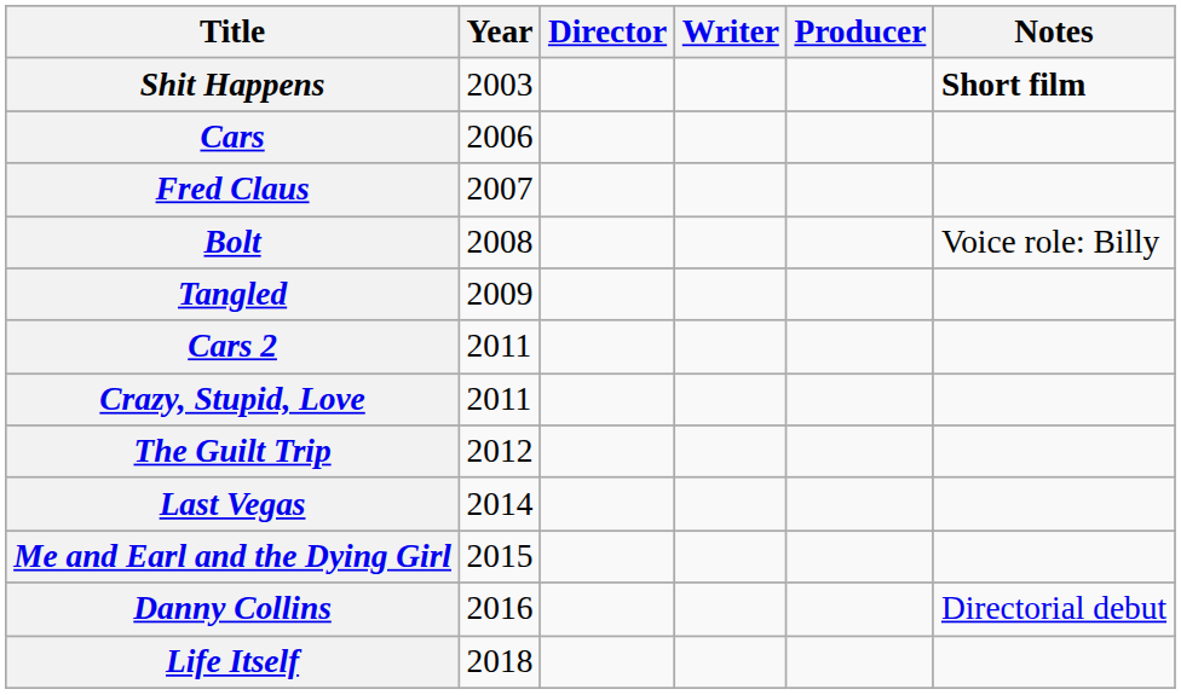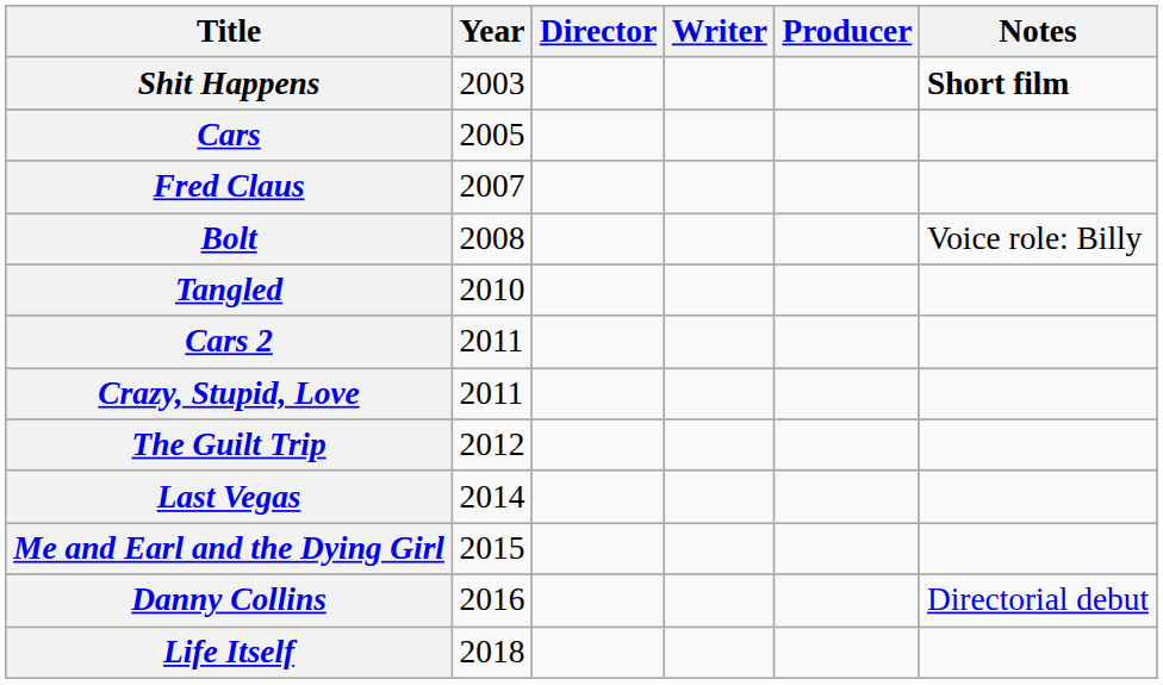 <table class="wikitable plainrowheaders">
 <tr>
 <th>Title</th>
 <th>Year</th>
 <th><a href='#'>Director</a></th>
 <th><a href='#'>Writer</a></th>
 <th><a href='#'>Producer</a></th>
 <th>Notes</th>
 </tr>
 <tr>
 <th scope="row"><em>Shit Happens</em></th>
 <td>2003</td>
 <td></td>
 <td></td>
 <td></td>
 <td><strong>Short film</strong></td>
 </tr>
 <tr>
 <th scope="row"><em><a href='#'>Cars</a></em></th>
-<td>2006</td>
+<td>2005</td>
 <td></td>
 <td></td>
 <td></td>
 <td></td>
 </tr>
 <tr>
 <th scope="row"><em><a href='#'>Fred Claus</a></em></th>
 <td>2007</td>
 <td></td>
 <td></td>
 <td></td>
 <td></td>
 </tr>
 <tr>
 <th scope="row"><em><a href='#'>Bolt</a></em></th>
 <td>2008</td>
 <td></td>
 <td></td>
 <td></td>
 <td>Voice role: Billy</td>
 </tr>
 <tr>
 <th scope="row"><em><a href='#'>Tangled</a></em></th>
-<td>2009</td>
+<td>2010</td>
 <td></td>
 <td></td>
 <td></td>
 <td></td>
 </tr>
 <tr>
 <th scope="row"><em><a href='#'>Cars 2</a></em></th>
 <td>2011</td>
 <td></td>
 <td></td>
 <td></td>
 <td></td>
 </tr>
 <tr>
 <th scope="row"><em><a href='#'>Crazy, Stupid, Love</a></em></th>
 <td>2011</td>
 <td></td>
 <td></td>
 <td></td>
 <td></td>
 </tr>
 <tr>
 <th scope="row"><em><a href='#'>The Guilt Trip</a></em></th>
 <td>2012</td>
 <td></td>
 <td></td>
 <td></td>
 <td></td>
 </tr>
 <tr>
 <th scope="row"><em><a href='#'>Last Vegas</a></em></th>
 <td>2014</td>
 <td></td>
 <td></td>
 <td></td>
 <td></td>
 </tr>
 <tr>
 <th scope="row"><em><a href='#'>Me and Earl and the Dying Girl</a></em></th>
 <td>2015</td>
 <td></td>
 <td></td>
 <td></td>
 <td></td>
 </tr>
 <tr>
 <th scope="row"><em><a href='#'>Danny Collins</a></em></th>
 <td>2016</td>
 <td></td>
 <td></td>
 <td></td>
 <td><a href='#'>Directorial debut</a></td>
 </tr>
 <tr>
 <th scope="row"><em><a href='#'>Life Itself</a></em></th>
 <td>2018</td>
 <td></td>
 <td></td>
 <td></td>
 <td></td>
 </tr>
 </table>
